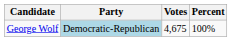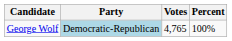 <table class=wikitable>
 <tr>
 <th>Candidate</th>
 <th>Party</th>
 <th>Votes</th>
 <th>Percent</th>
 </tr>
 <tr>
 <td><a href='#'>George Wolf</a></td>
 <td style="background: lightblue;">Democratic-Republican</td>
-<td>4,675</td>
+<td>4,765</td>
 <td>100%</td>
 </tr>
 </table>
